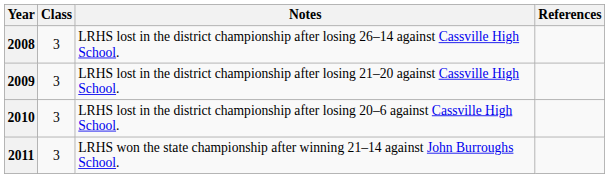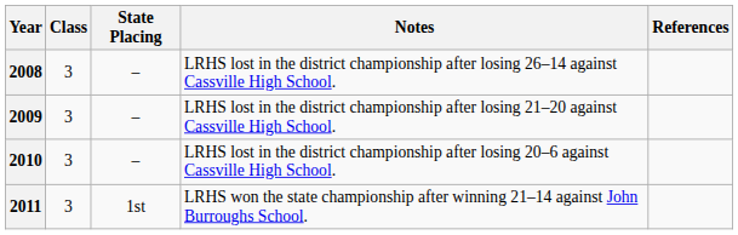 <table class="wikitable sortable mw-collapsible mw-collapsed" style="text-align: center; width: 80%;">
 <tr>
 <th scope=col>Year</th>
 <th scope=col class=unsortable>Class</th>
+<th scope=col>State Placing</th>
 <th scope=col class=unsortable>Notes</th>
 <th scope=col class=unsortable>References</th>
 </tr>
 <tr>
 <th scope=row>2008</th>
 <td>3</td>
+<td>–</td>
 <td align=left>LRHS lost in the district championship after losing 26–14 against <a href='#'>Cassville High School</a>.</td>
 <td></td>
 </tr>
 <tr>
 <th scope=row>2009</th>
 <td>3</td>
+<td>–</td>
 <td align=left>LRHS lost in the district championship after losing 21–20 against <a href='#'>Cassville High School</a>.</td>
 <td></td>
 </tr>
 <tr>
 <th scope=row>2010</th>
 <td>3</td>
+<td>–</td>
 <td align=left>LRHS lost in the district championship after losing 20–6 against <a href='#'>Cassville High School</a>.</td>
 <td></td>
 </tr>
 <tr>
 <th scope=row>2011</th>
 <td>3</td>
+<td>1st</td>
 <td align=left>LRHS won the state championship after winning 21–14 against <a href='#'>John Burroughs School</a>.</td>
 <td></td>
 </tr>
 </table>
